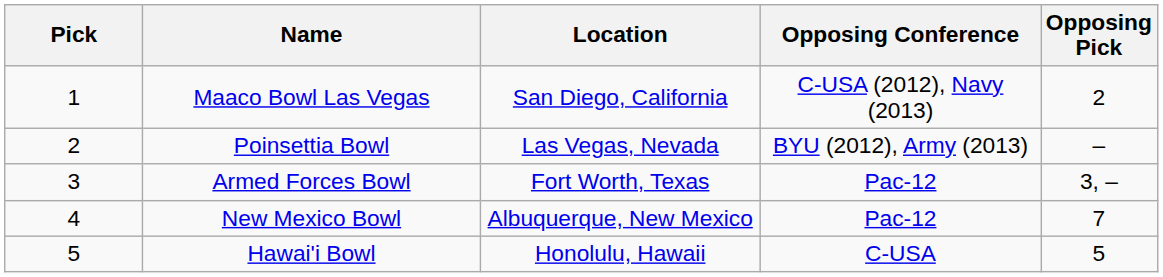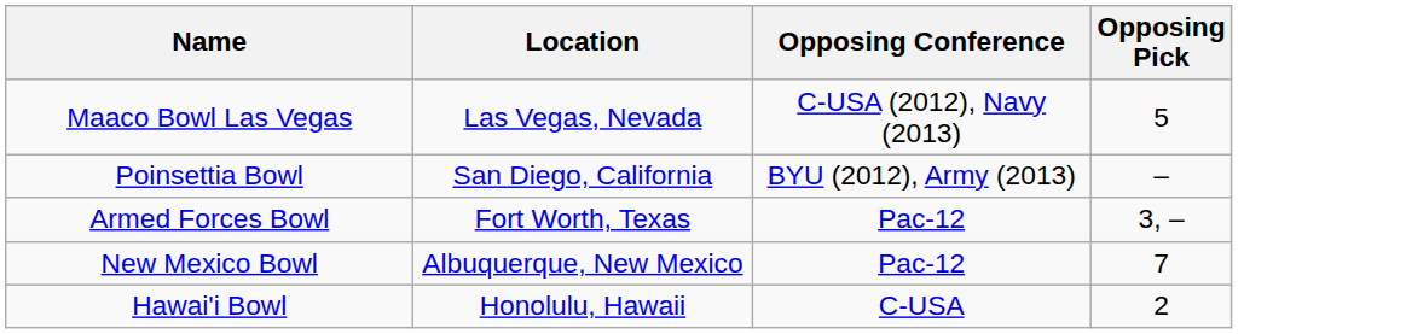 <table class="wikitable sortable" style="text-align: center;">
 <tr>
-<th style="width:90px;">Pick</th>
 <th style="width:230px;">Name</th>
 <th style="width:190px;">Location</th>
 <th style="width:190px;">Opposing Conference</th>
 <th style="width:70px;">Opposing Pick</th>
 </tr>
 <tr>
-<td>1</td>
 <td><a href='#'>Maaco Bowl Las Vegas</a></td>
-<td><a href='#'>San Diego, California</a></td>
+<td><a href='#'>Las Vegas, Nevada</a></td>
 <td><a href='#'>C-USA</a> (2012), <a href='#'>Navy</a> (2013)</td>
-<td>2</td>
+<td>5</td>
 </tr>
 <tr>
-<td>2</td>
 <td><a href='#'>Poinsettia Bowl</a></td>
-<td><a href='#'>Las Vegas, Nevada</a></td>
+<td><a href='#'>San Diego, California</a></td>
 <td><a href='#'>BYU</a> (2012), <a href='#'>Army</a> (2013)</td>
 <td>–</td>
 </tr>
 <tr>
-<td>3</td>
 <td><a href='#'>Armed Forces Bowl</a></td>
 <td><a href='#'>Fort Worth, Texas</a></td>
 <td><a href='#'>Pac-12</a></td>
 <td>3, –</td>
 </tr>
 <tr>
-<td>4</td>
 <td><a href='#'>New Mexico Bowl</a></td>
 <td><a href='#'>Albuquerque, New Mexico</a></td>
 <td><a href='#'>Pac-12</a></td>
 <td>7</td>
 </tr>
 <tr>
-<td>5</td>
 <td><a href='#'>Hawai'i Bowl</a></td>
 <td><a href='#'>Honolulu, Hawaii</a></td>
 <td><a href='#'>C-USA</a></td>
-<td>5</td>
+<td>2</td>
 </tr>
 </table>
